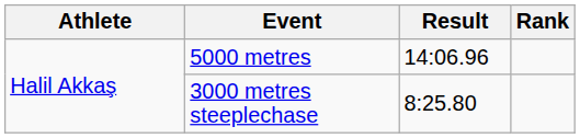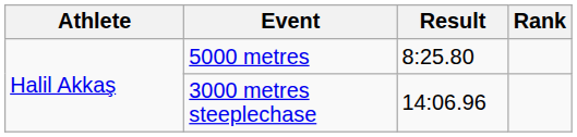 <table class=wikitable>
 <tr>
 <th width=125>Athlete</th>
 <th width=150>Event</th>
 <th width=75>Result</th>
 <th>Rank</th>
 </tr>
 <tr>
 <td rowspan=2><a href='#'>Halil Akkaş</a></td>
 <td><a href='#'>5000 metres</a></td>
-<td>14:06.96</td>
+<td>8:25.80</td>
 <td align=center></td>
 </tr>
 <tr>
 <td><a href='#'>3000 metres steeplechase</a></td>
-<td>8:25.80</td>
+<td>14:06.96</td>
 <td align=center></td>
 </tr>
 </table>
